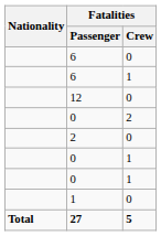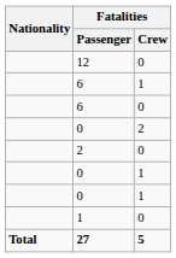 <table class="wikitable" style="text-align: left; float: right; margin-right: 0; margin-left: 1em; font-size:75%">
 <tr>
 <th rowspan="2">Nationality</th>
 <th colspan="2">Fatalities</th>
 </tr>
 <tr>
 <th>Passenger</th>
 <th>Crew</th>
 </tr>
 <tr>
 <td></td>
-<td>6</td>
+<td>12</td>
 <td>0</td>
 </tr>
 <tr>
 <td></td>
 <td>6</td>
 <td>1</td>
 </tr>
 <tr>
 <td></td>
-<td>12</td>
+<td>6</td>
 <td>0</td>
 </tr>
 <tr>
 <td></td>
 <td>0</td>
 <td>2</td>
 </tr>
 <tr>
 <td></td>
 <td>2</td>
 <td>0</td>
 </tr>
 <tr>
 <td></td>
 <td>0</td>
 <td>1</td>
 </tr>
 <tr>
 <td></td>
 <td>0</td>
 <td>1</td>
 </tr>
 <tr>
 <td></td>
 <td>1</td>
 <td>0</td>
 </tr>
 <tr>
 <td><strong>Total</strong></td>
 <td><strong>27</strong></td>
 <td><strong>5</strong></td>
 </tr>
 </table>
